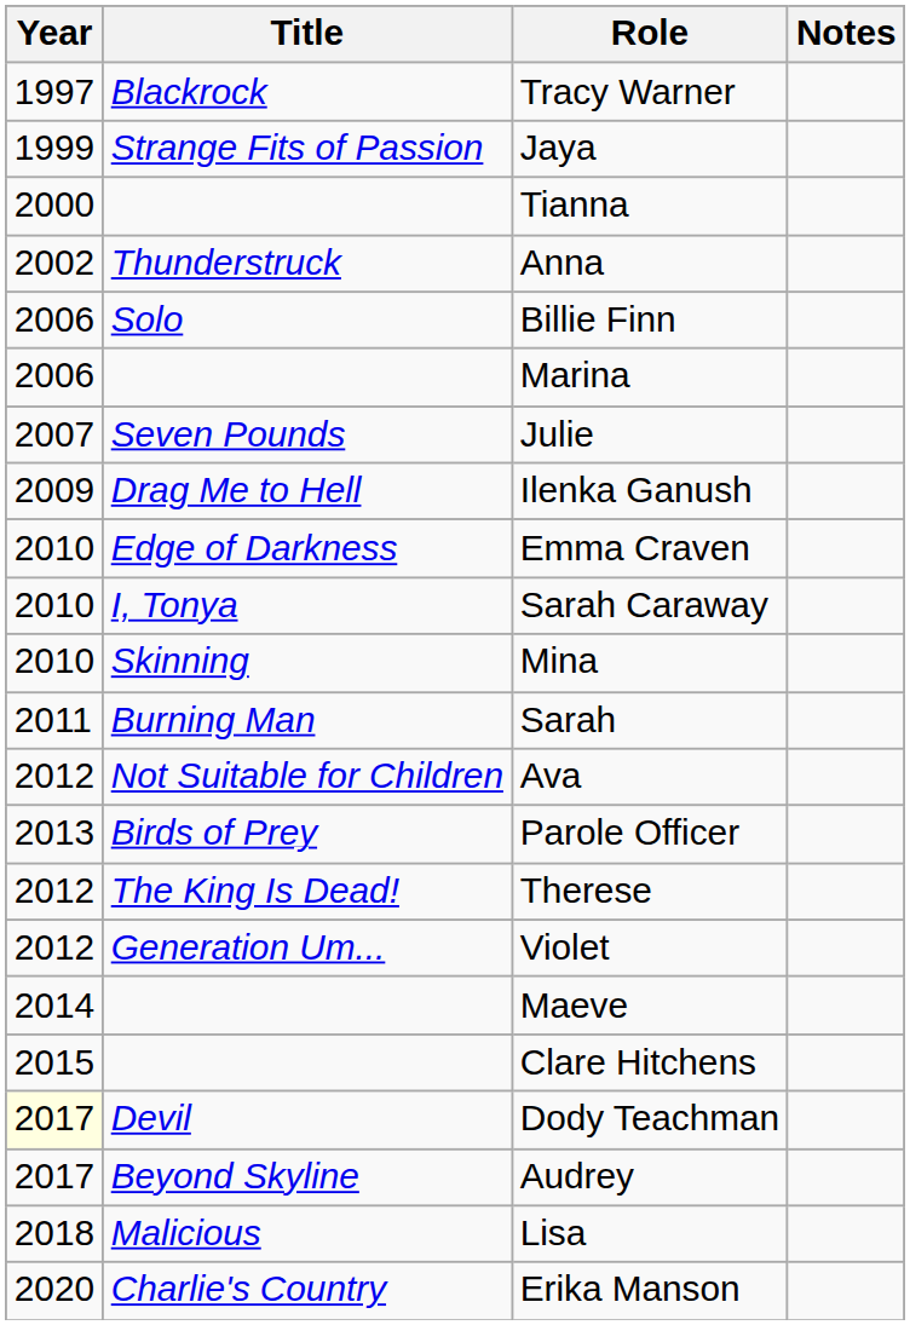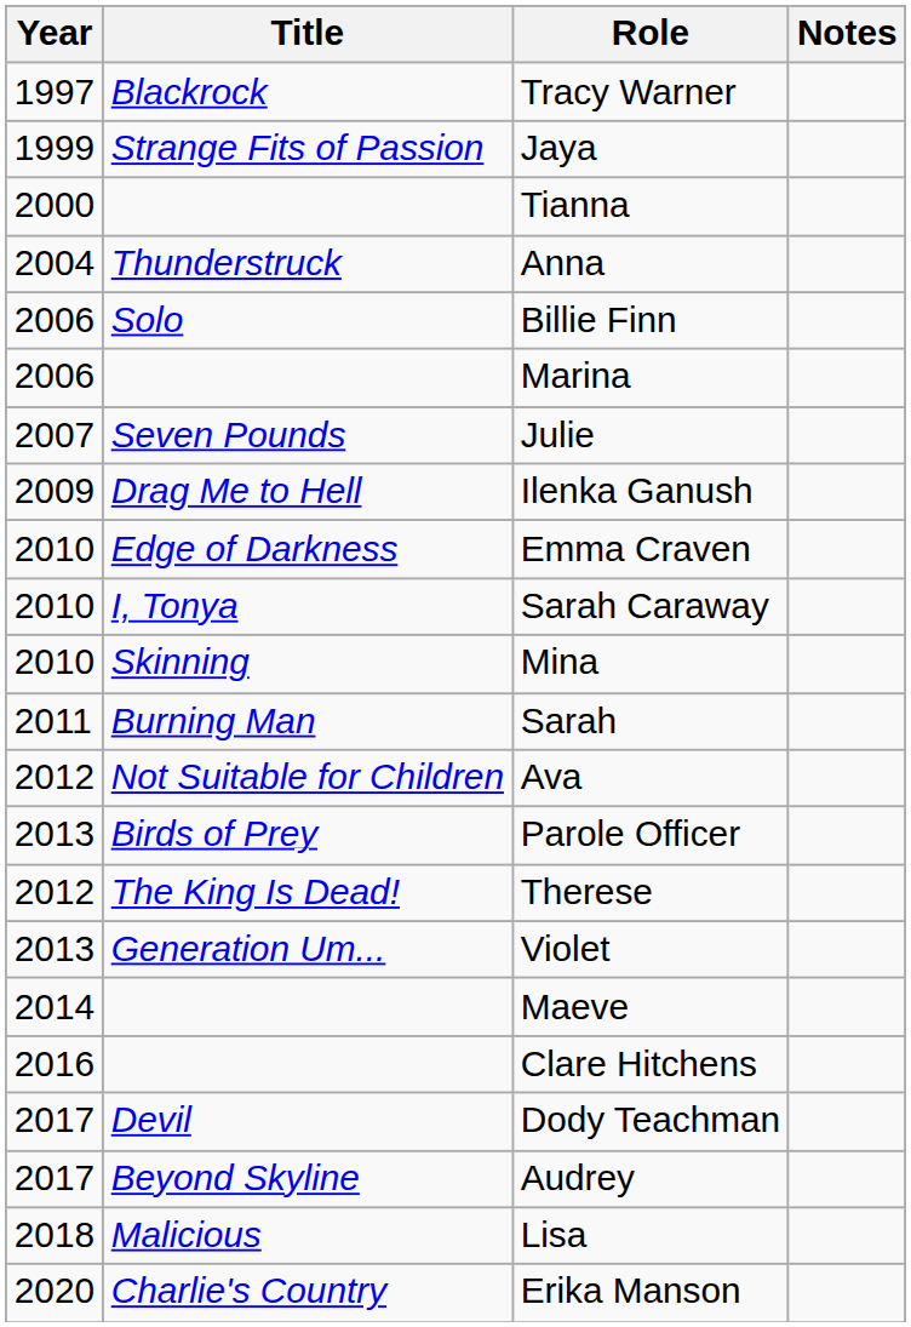 <table class="wikitable sortable">
 <tr>
 <th>Year</th>
 <th>Title</th>
 <th>Role</th>
 <th class="unsortable">Notes</th>
 </tr>
 <tr>
 <td>1997</td>
 <td><em><a href='#'>Blackrock</a></em></td>
 <td>Tracy Warner</td>
 <td></td>
 </tr>
 <tr>
 <td>1999</td>
 <td><em><a href='#'>Strange Fits of Passion</a></em></td>
 <td>Jaya</td>
 <td></td>
 </tr>
 <tr>
 <td>2000</td>
 <td><em></em></td>
 <td>Tianna</td>
 <td></td>
 </tr>
 <tr>
-<td>2002</td>
+<td>2004</td>
 <td><em><a href='#'>Thunderstruck</a></em></td>
 <td>Anna</td>
 <td></td>
 </tr>
 <tr>
 <td>2006</td>
 <td><em><a href='#'>Solo</a></em></td>
 <td>Billie Finn</td>
 <td></td>
 </tr>
 <tr>
 <td>2006</td>
 <td><em></em></td>
 <td>Marina</td>
 <td></td>
 </tr>
 <tr>
 <td>2007</td>
 <td><em><a href='#'>Seven Pounds</a></em></td>
 <td>Julie</td>
 <td></td>
 </tr>
 <tr>
 <td>2009</td>
 <td><em><a href='#'>Drag Me to Hell</a></em></td>
 <td>Ilenka Ganush</td>
 <td></td>
 </tr>
 <tr>
 <td>2010</td>
 <td><em><a href='#'>Edge of Darkness</a></em></td>
 <td>Emma Craven</td>
 <td></td>
 </tr>
 <tr>
 <td>2010</td>
 <td><em><a href='#'>I, Tonya</a></em></td>
 <td>Sarah Caraway</td>
 <td></td>
 </tr>
 <tr>
 <td>2010</td>
 <td><em><a href='#'>Skinning</a></em></td>
 <td>Mina</td>
 <td></td>
 </tr>
 <tr>
 <td>2011</td>
 <td><em><a href='#'>Burning Man</a></em></td>
 <td>Sarah</td>
 <td></td>
 </tr>
 <tr>
 <td>2012</td>
 <td><em><a href='#'>Not Suitable for Children</a></em></td>
 <td>Ava</td>
 <td></td>
 </tr>
 <tr>
 <td>2013</td>
 <td><em><a href='#'>Birds of Prey</a></em></td>
 <td>Parole Officer</td>
 <td></td>
 </tr>
 <tr>
 <td>2012</td>
 <td><em><a href='#'>The King Is Dead!</a></em></td>
 <td>Therese</td>
 <td></td>
 </tr>
 <tr>
-<td>2012</td>
+<td>2013</td>
 <td><em><a href='#'>Generation Um...</a></em></td>
 <td>Violet</td>
 <td></td>
 </tr>
 <tr>
 <td>2014</td>
 <td><em></em></td>
 <td>Maeve</td>
 <td></td>
 </tr>
 <tr>
-<td>2015</td>
+<td>2016</td>
 <td><em></em></td>
 <td>Clare Hitchens</td>
 <td></td>
 </tr>
 <tr>
-<td style="background: lightyellow;">2017</td>
+<td>2017</td>
 <td><em><a href='#'>Devil</a></em></td>
 <td>Dody Teachman</td>
 <td></td>
 </tr>
 <tr>
 <td>2017</td>
 <td><em><a href='#'>Beyond Skyline</a></em></td>
 <td>Audrey</td>
 <td></td>
 </tr>
 <tr>
 <td>2018</td>
 <td><em><a href='#'>Malicious</a></em></td>
 <td>Lisa</td>
 <td></td>
 </tr>
 <tr>
 <td>2020</td>
 <td><em><a href='#'>Charlie's Country</a></em></td>
 <td>Erika Manson</td>
 <td></td>
 </tr>
 </table>
